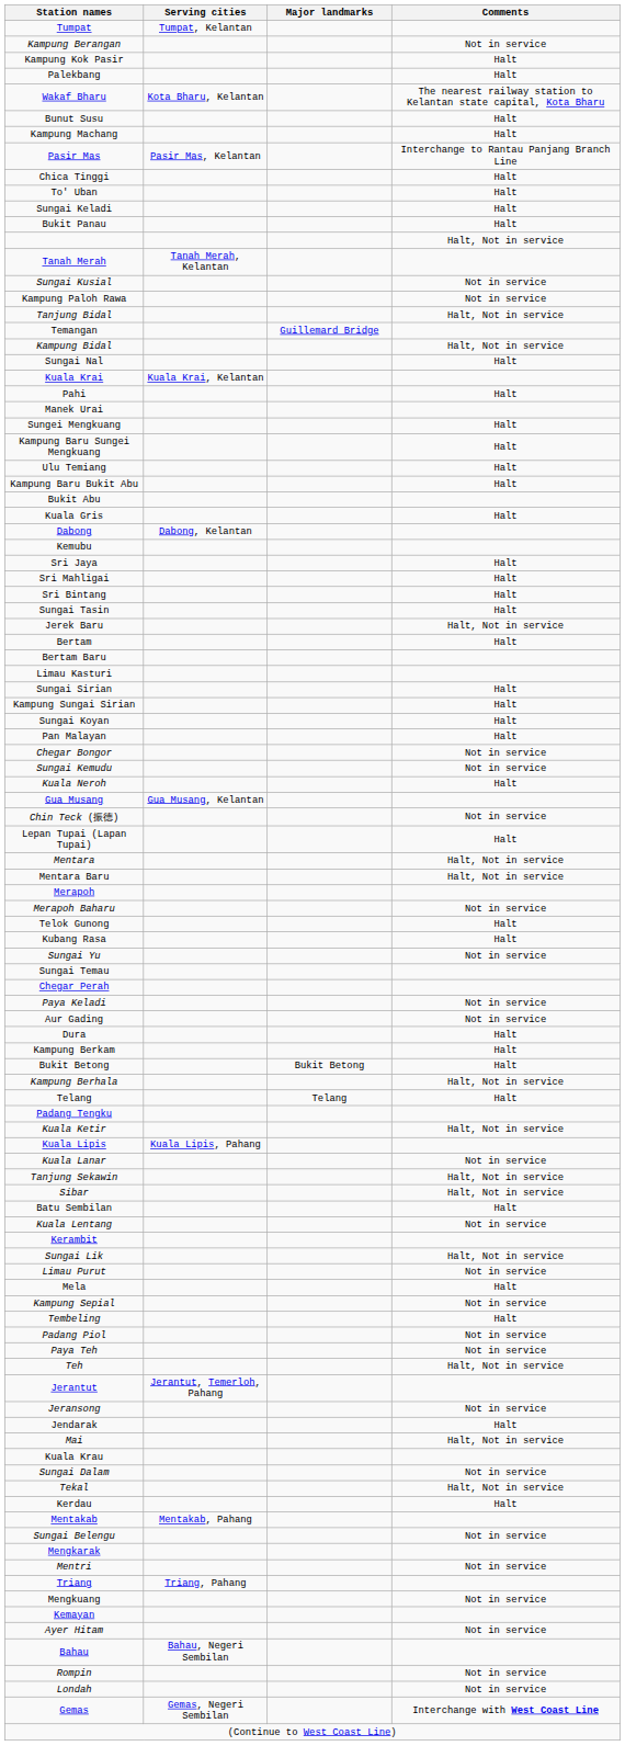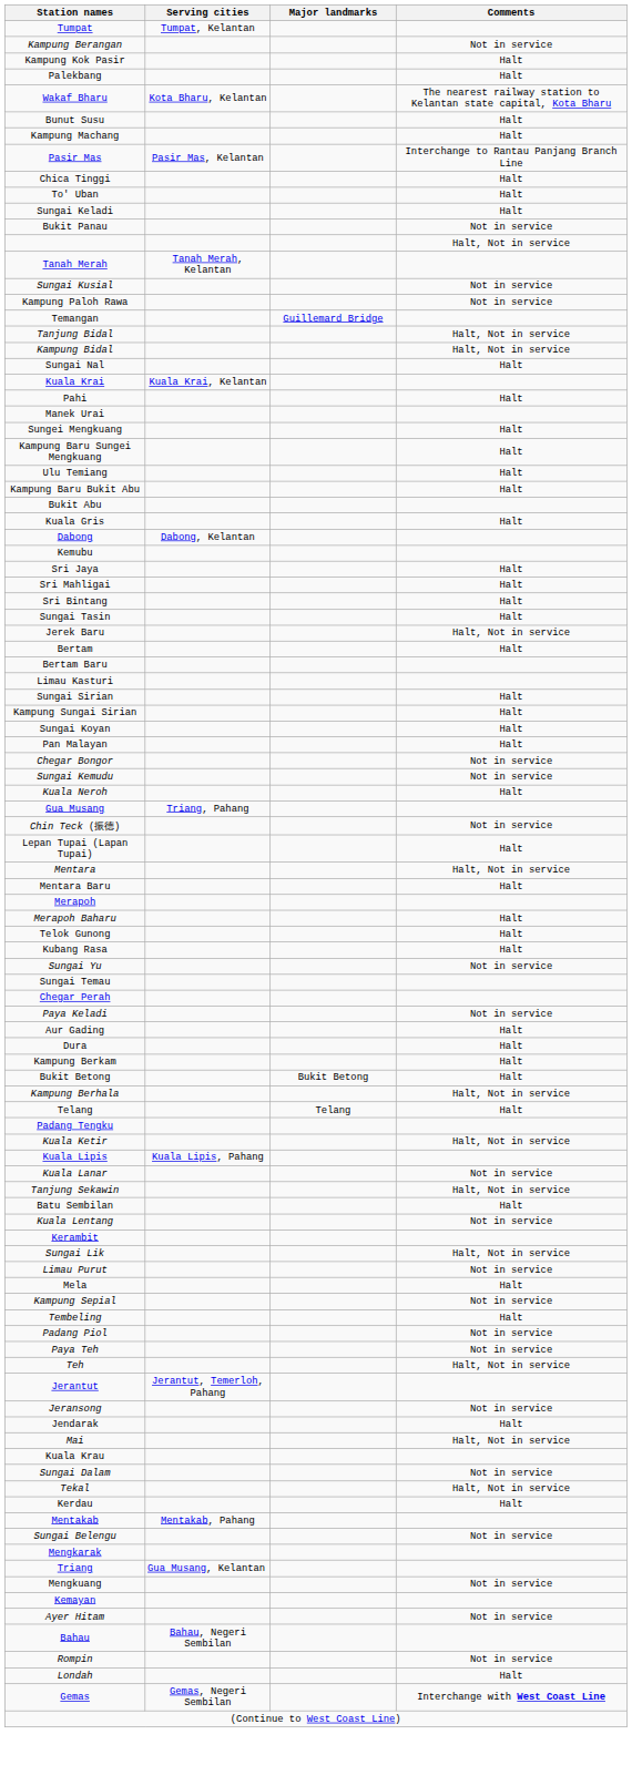 <table class="sortable wikitable" style="text-align:left;" style="font-size: 90%">
 <tr>
 <th style="width:180px;">Station names</th>
 <th style="width:160px;">Serving cities</th>
 <th style="width:160px;">Major landmarks</th>
 <th style="width:300px;">Comments</th>
 </tr>
 <tr style="text-align:center;">
 <td><a href='#'>Tumpat</a></td>
 <td><a href='#'>Tumpat</a>, Kelantan</td>
 <td style="text-align:center;"></td>
 <td style="text-align:center;"></td>
 </tr>
 <tr style="text-align:center;">
 <td><em>Kampung Berangan</em></td>
 <td style="text-align:center;"></td>
 <td style="text-align:center;"></td>
 <td style="text-align:center;">Not in service</td>
 </tr>
 <tr style="text-align:center;">
 <td>Kampung Kok Pasir</td>
 <td style="text-align:center;"></td>
 <td style="text-align:center;"></td>
 <td style="text-align:center;">Halt</td>
 </tr>
 <tr style="text-align:center;">
 <td>Palekbang</td>
 <td style="text-align:center;"></td>
 <td style="text-align:center;"></td>
 <td style="text-align:center;">Halt</td>
 </tr>
 <tr style="text-align:center;">
 <td><a href='#'>Wakaf Bharu</a></td>
 <td><a href='#'>Kota Bharu</a>, Kelantan</td>
 <td style="text-align:center;"></td>
 <td style="text-align:center;">The nearest railway station to Kelantan state capital, <a href='#'>Kota Bharu</a></td>
 </tr>
 <tr style="text-align:center;">
 <td>Bunut Susu</td>
 <td style="text-align:center;"></td>
 <td style="text-align:center;"></td>
 <td style="text-align:center;">Halt</td>
 </tr>
 <tr style="text-align:center;">
 <td>Kampung Machang</td>
 <td style="text-align:center;"></td>
 <td style="text-align:center;"></td>
 <td style="text-align:center;">Halt</td>
 </tr>
 <tr style="text-align:center;">
 <td><a href='#'>Pasir Mas</a></td>
 <td><a href='#'>Pasir Mas</a>, Kelantan</td>
 <td style="text-align:center;"></td>
 <td style="text-align:center;">Interchange to Rantau Panjang Branch Line</td>
 </tr>
 <tr style="text-align:center;">
 <td>Chica Tinggi</td>
 <td style="text-align:center;"></td>
 <td style="text-align:center;"></td>
 <td style="text-align:center;">Halt</td>
 </tr>
 <tr style="text-align:center;">
 <td>To' Uban</td>
 <td style="text-align:center;"></td>
 <td style="text-align:center;"></td>
 <td style="text-align:center;">Halt</td>
 </tr>
 <tr style="text-align:center;">
 <td>Sungai Keladi</td>
 <td style="text-align:center;"></td>
 <td style="text-align:center;"></td>
 <td style="text-align:center;">Halt</td>
 </tr>
 <tr style="text-align:center;">
 <td>Bukit Panau</td>
 <td style="text-align:center;"></td>
 <td style="text-align:center;"></td>
-<td style="text-align:center;">Halt</td>
+<td style="text-align:center;">Not in service</td>
 </tr>
 <tr style="text-align:center;">
 <td></td>
 <td style="text-align:center;"></td>
 <td style="text-align:center;"></td>
 <td style="text-align:center;">Halt, Not in service</td>
 </tr>
 <tr>
 <td style="text-align:center;"><a href='#'>Tanah Merah</a></td>
 <td style="text-align:center;"><a href='#'>Tanah Merah</a>, Kelantan</td>
 <td style="text-align:center;"></td>
 <td style="text-align:center;"></td>
 </tr>
 <tr style="text-align:center;">
 <td><em>Sungai Kusial</em></td>
 <td style="text-align:center;"></td>
 <td style="text-align:center;"></td>
 <td style="text-align:center;">Not in service</td>
 </tr>
 <tr style="text-align:center;">
 <td>Kampung Paloh Rawa</td>
 <td style="text-align:center;"></td>
 <td style="text-align:center;"></td>
 <td style="text-align:center;">Not in service</td>
 </tr>
 <tr style="text-align:center;">
+<td>Temangan</td>
+<td style="text-align:center;"></td>
+<td style="text-align:center;"><a href='#'>Guillemard Bridge</a></td>
+<td style="text-align:center;"></td>
+</tr>
+<tr style="text-align:center;">
 <td><em>Tanjung Bidal</em></td>
 <td style="text-align:center;"></td>
 <td style="text-align:center;"></td>
 <td style="text-align:center;">Halt, Not in service</td>
-</tr>
-<tr style="text-align:center;">
-<td>Temangan</td>
-<td style="text-align:center;"></td>
-<td style="text-align:center;"><a href='#'>Guillemard Bridge</a></td>
-<td style="text-align:center;"></td>
 </tr>
 <tr style="text-align:center;">
 <td><em>Kampung Bidal</em></td>
 <td style="text-align:center;"></td>
 <td style="text-align:center;"></td>
 <td style="text-align:center;">Halt, Not in service</td>
 </tr>
 <tr style="text-align:center;">
 <td>Sungai Nal</td>
 <td style="text-align:center;"></td>
 <td style="text-align:center;"></td>
 <td style="text-align:center;">Halt</td>
 </tr>
 <tr style="text-align:center;">
 <td><a href='#'>Kuala Krai</a></td>
 <td><a href='#'>Kuala Krai</a>, Kelantan</td>
 <td style="text-align:center;"></td>
 <td style="text-align:center;"></td>
 </tr>
 <tr style="text-align:center;">
 <td>Pahi</td>
 <td style="text-align:center;"></td>
 <td style="text-align:center;"></td>
 <td style="text-align:center;">Halt</td>
 </tr>
 <tr style="text-align:center;">
 <td>Manek Urai</td>
 <td style="text-align:center;"></td>
 <td style="text-align:center;"></td>
 <td style="text-align:center;"></td>
 </tr>
 <tr style="text-align:center;">
 <td>Sungei Mengkuang</td>
 <td style="text-align:center;"></td>
 <td style="text-align:center;"></td>
 <td style="text-align:center;">Halt</td>
 </tr>
 <tr style="text-align:center;">
 <td>Kampung Baru Sungei Mengkuang</td>
 <td style="text-align:center;"></td>
 <td style="text-align:center;"></td>
 <td style="text-align:center;">Halt</td>
 </tr>
 <tr style="text-align:center;">
 <td>Ulu Temiang</td>
 <td style="text-align:center;"></td>
 <td style="text-align:center;"></td>
 <td style="text-align:center;">Halt</td>
 </tr>
 <tr style="text-align:center;">
 <td>Kampung Baru Bukit Abu</td>
 <td style="text-align:center;"></td>
 <td style="text-align:center;"></td>
 <td style="text-align:center;">Halt</td>
 </tr>
 <tr style="text-align:center;">
 <td>Bukit Abu</td>
 <td style="text-align:center;"></td>
 <td style="text-align:center;"></td>
 <td style="text-align:center;"></td>
 </tr>
 <tr style="text-align:center;">
 <td>Kuala Gris</td>
 <td style="text-align:center;"></td>
 <td style="text-align:center;"></td>
 <td style="text-align:center;">Halt</td>
 </tr>
 <tr style="text-align:center;">
 <td><a href='#'>Dabong</a></td>
 <td><a href='#'>Dabong</a>, Kelantan</td>
 <td style="text-align:center;"></td>
 <td style="text-align:center;"></td>
 </tr>
 <tr style="text-align:center;">
 <td>Kemubu</td>
 <td style="text-align:center;"></td>
 <td style="text-align:center;"></td>
 <td style="text-align:center;"></td>
 </tr>
 <tr style="text-align:center;">
 <td>Sri Jaya</td>
 <td style="text-align:center;"></td>
 <td style="text-align:center;"></td>
 <td style="text-align:center;">Halt</td>
 </tr>
 <tr style="text-align:center;">
 <td>Sri Mahligai</td>
 <td style="text-align:center;"></td>
 <td style="text-align:center;"></td>
 <td style="text-align:center;">Halt</td>
 </tr>
 <tr style="text-align:center;">
 <td>Sri Bintang</td>
 <td style="text-align:center;"></td>
 <td style="text-align:center;"></td>
 <td style="text-align:center;">Halt</td>
 </tr>
 <tr style="text-align:center;">
 <td>Sungai Tasin</td>
 <td style="text-align:center;"></td>
 <td style="text-align:center;"></td>
 <td style="text-align:center;">Halt</td>
 </tr>
 <tr style="text-align:center;">
 <td>Jerek Baru</td>
 <td style="text-align:center;"></td>
 <td style="text-align:center;"></td>
 <td style="text-align:center;">Halt, Not in service</td>
 </tr>
 <tr style="text-align:center;">
 <td>Bertam</td>
 <td style="text-align:center;"></td>
 <td style="text-align:center;"></td>
 <td style="text-align:center;">Halt</td>
 </tr>
 <tr style="text-align:center;">
 <td>Bertam Baru</td>
 <td style="text-align:center;"></td>
 <td style="text-align:center;"></td>
 <td style="text-align:center;"></td>
 </tr>
 <tr style="text-align:center;">
 <td>Limau Kasturi</td>
 <td style="text-align:center;"></td>
 <td style="text-align:center;"></td>
 <td style="text-align:center;"></td>
 </tr>
 <tr style="text-align:center;">
 <td>Sungai Sirian</td>
 <td style="text-align:center;"></td>
 <td style="text-align:center;"></td>
 <td style="text-align:center;">Halt</td>
 </tr>
 <tr style="text-align:center;">
 <td>Kampung Sungai Sirian</td>
 <td style="text-align:center;"></td>
 <td style="text-align:center;"></td>
 <td style="text-align:center;">Halt</td>
 </tr>
 <tr style="text-align:center;">
 <td>Sungai Koyan</td>
 <td style="text-align:center;"></td>
 <td style="text-align:center;"></td>
 <td style="text-align:center;">Halt</td>
 </tr>
 <tr style="text-align:center;">
 <td>Pan Malayan</td>
 <td style="text-align:center;"></td>
 <td style="text-align:center;"></td>
 <td style="text-align:center;">Halt</td>
 </tr>
 <tr style="text-align:center;">
 <td><em>Chegar Bongor</em></td>
 <td style="text-align:center;"></td>
 <td style="text-align:center;"></td>
 <td style="text-align:center;">Not in service</td>
 </tr>
 <tr style="text-align:center;">
 <td><em>Sungai Kemudu</em></td>
 <td style="text-align:center;"></td>
 <td style="text-align:center;"></td>
 <td style="text-align:center;">Not in service</td>
 </tr>
 <tr style="text-align:center;">
 <td><em>Kuala Neroh</em></td>
 <td style="text-align:center;"></td>
 <td style="text-align:center;"></td>
 <td style="text-align:center;">Halt</td>
 </tr>
 <tr style="text-align:center;">
 <td><a href='#'>Gua Musang</a></td>
-<td><a href='#'>Gua Musang</a>, Kelantan</td>
+<td style="text-align:center;"><a href='#'>Triang</a>, Pahang</td>
 <td style="text-align:center;"></td>
 <td style="text-align:center;"></td>
 </tr>
 <tr style="text-align:center;">
 <td><em>Chin Teck</em> (振德)</td>
 <td style="text-align:center;"></td>
 <td style="text-align:center;"></td>
 <td style="text-align:center;">Not in service</td>
 </tr>
 <tr style="text-align:center;">
 <td>Lepan Tupai (Lapan Tupai)</td>
 <td style="text-align:center;"></td>
 <td style="text-align:center;"></td>
 <td style="text-align:center;">Halt</td>
 </tr>
 <tr style="text-align:center;">
 <td><em>Mentara</em></td>
 <td style="text-align:center;"></td>
 <td style="text-align:center;"></td>
 <td style="text-align:center;">Halt, Not in service</td>
 </tr>
 <tr style="text-align:center;">
 <td>Mentara Baru</td>
 <td style="text-align:center;"></td>
 <td style="text-align:center;"></td>
-<td style="text-align:center;">Halt, Not in service</td>
+<td style="text-align:center;">Halt</td>
 </tr>
 <tr style="text-align:center;">
 <td><a href='#'>Merapoh</a></td>
 <td style="text-align:center;"></td>
 <td style="text-align:center;"></td>
 <td style="text-align:center;"></td>
 </tr>
 <tr style="text-align:center;">
 <td><em>Merapoh Baharu</em></td>
 <td style="text-align:center;"></td>
 <td style="text-align:center;"></td>
-<td style="text-align:center;">Not in service</td>
+<td style="text-align:center;">Halt</td>
 </tr>
 <tr style="text-align:center;">
 <td>Telok Gunong</td>
 <td style="text-align:center;"></td>
 <td style="text-align:center;"></td>
 <td style="text-align:center;">Halt</td>
 </tr>
 <tr style="text-align:center;">
 <td>Kubang Rasa</td>
 <td style="text-align:center;"></td>
 <td style="text-align:center;"></td>
 <td style="text-align:center;">Halt</td>
 </tr>
 <tr style="text-align:center;">
 <td><em>Sungai Yu</em></td>
 <td style="text-align:center;"></td>
 <td style="text-align:center;"></td>
 <td style="text-align:center;">Not in service</td>
 </tr>
 <tr style="text-align:center;">
 <td>Sungai Temau</td>
 <td style="text-align:center;"></td>
 <td style="text-align:center;"></td>
 <td style="text-align:center;"></td>
 </tr>
 <tr style="text-align:center;">
 <td><a href='#'>Chegar Perah</a></td>
 <td style="text-align:center;"></td>
 <td style="text-align:center;"></td>
 <td style="text-align:center;"></td>
 </tr>
 <tr style="text-align:center;">
 <td><em>Paya Keladi</em></td>
 <td style="text-align:center;"></td>
 <td style="text-align:center;"></td>
 <td style="text-align:center;">Not in service</td>
 </tr>
 <tr style="text-align:center;">
 <td>Aur Gading</td>
 <td style="text-align:center;"></td>
 <td style="text-align:center;"></td>
-<td style="text-align:center;">Not in service</td>
+<td style="text-align:center;">Halt</td>
 </tr>
 <tr style="text-align:center;">
 <td>Dura</td>
 <td style="text-align:center;"></td>
 <td style="text-align:center;"></td>
 <td style="text-align:center;">Halt</td>
 </tr>
 <tr style="text-align:center;">
 <td>Kampung Berkam</td>
 <td style="text-align:center;"></td>
 <td style="text-align:center;"></td>
 <td style="text-align:center;">Halt</td>
 </tr>
 <tr style="text-align:center;">
 <td>Bukit Betong</td>
 <td style="text-align:center;"></td>
 <td style="text-align:center;">Bukit Betong</td>
 <td style="text-align:center;">Halt</td>
 </tr>
 <tr style="text-align:center;">
 <td><em>Kampung Berhala</em></td>
 <td style="text-align:center;"></td>
 <td style="text-align:center;"></td>
 <td style="text-align:center;">Halt, Not in service</td>
 </tr>
 <tr style="text-align:center;">
 <td>Telang</td>
 <td style="text-align:center;"></td>
 <td style="text-align:center;">Telang</td>
 <td style="text-align:center;">Halt</td>
 </tr>
 <tr style="text-align:center;">
 <td><a href='#'>Padang Tengku</a></td>
 <td style="text-align:center;"></td>
 <td style="text-align:center;"></td>
 <td style="text-align:center;"></td>
 </tr>
 <tr style="text-align:center;">
 <td><em>Kuala Ketir</em></td>
 <td style="text-align:center;"></td>
 <td style="text-align:center;"></td>
 <td style="text-align:center;">Halt, Not in service</td>
 </tr>
 <tr style="text-align:center;">
 <td><a href='#'>Kuala Lipis</a></td>
 <td><a href='#'>Kuala Lipis</a>, Pahang</td>
 <td style="text-align:center;"></td>
 <td style="text-align:center;"></td>
 </tr>
 <tr style="text-align:center;">
 <td><em>Kuala Lanar</em></td>
 <td style="text-align:center;"></td>
 <td style="text-align:center;"></td>
 <td style="text-align:center;">Not in service</td>
 </tr>
 <tr style="text-align:center;">
 <td><em>Tanjung Sekawin</em></td>
-<td style="text-align:center;"></td>
-<td style="text-align:center;"></td>
-<td style="text-align:center;">Halt, Not in service</td>
-</tr>
-<tr style="text-align:center;">
-<td><em>Sibar</em></td>
 <td style="text-align:center;"></td>
 <td style="text-align:center;"></td>
 <td style="text-align:center;">Halt, Not in service</td>
 </tr>
 <tr style="text-align:center;">
 <td>Batu Sembilan</td>
 <td style="text-align:center;"></td>
 <td style="text-align:center;"></td>
 <td style="text-align:center;">Halt</td>
 </tr>
 <tr style="text-align:center;">
 <td><em>Kuala Lentang</em></td>
 <td style="text-align:center;"></td>
 <td style="text-align:center;"></td>
 <td style="text-align:center;">Not in service</td>
 </tr>
 <tr style="text-align:center;">
 <td><a href='#'>Kerambit</a></td>
 <td style="text-align:center;"></td>
 <td style="text-align:center;"></td>
 <td style="text-align:center;"></td>
 </tr>
 <tr style="text-align:center;">
 <td><em>Sungai Lik</em></td>
 <td style="text-align:center;"></td>
 <td style="text-align:center;"></td>
 <td style="text-align:center;">Halt, Not in service</td>
 </tr>
 <tr style="text-align:center;">
 <td><em>Limau Purut</em></td>
 <td style="text-align:center;"></td>
 <td style="text-align:center;"></td>
 <td style="text-align:center;">Not in service</td>
 </tr>
 <tr style="text-align:center;">
 <td>Mela</td>
 <td style="text-align:center;"></td>
 <td style="text-align:center;"></td>
 <td style="text-align:center;">Halt</td>
 </tr>
 <tr style="text-align:center;">
 <td><em>Kampung Sepial</em></td>
 <td style="text-align:center;"></td>
 <td style="text-align:center;"></td>
 <td style="text-align:center;">Not in service</td>
 </tr>
 <tr style="text-align:center;">
 <td><em>Tembeling</em></td>
 <td style="text-align:center;"></td>
 <td style="text-align:center;"></td>
 <td style="text-align:center;">Halt</td>
 </tr>
 <tr style="text-align:center;">
 <td><em>Padang Piol</em></td>
 <td style="text-align:center;"></td>
 <td style="text-align:center;"></td>
 <td style="text-align:center;">Not in service</td>
 </tr>
 <tr style="text-align:center;">
 <td><em>Paya Teh</em></td>
 <td style="text-align:center;"></td>
 <td style="text-align:center;"></td>
 <td style="text-align:center;">Not in service</td>
 </tr>
 <tr style="text-align:center;">
 <td><em>Teh</em></td>
 <td style="text-align:center;"></td>
 <td style="text-align:center;"></td>
 <td style="text-align:center;">Halt, Not in service</td>
 </tr>
 <tr style="text-align:center;">
 <td><a href='#'>Jerantut</a></td>
 <td><a href='#'>Jerantut</a>, <a href='#'>Temerloh</a>, Pahang</td>
 <td style="text-align:center;"></td>
 <td style="text-align:center;"></td>
 </tr>
 <tr style="text-align:center;">
 <td><em>Jeransong</em></td>
 <td style="text-align:center;"></td>
 <td style="text-align:center;"></td>
 <td style="text-align:center;">Not in service</td>
 </tr>
 <tr style="text-align:center;">
 <td>Jendarak</td>
 <td style="text-align:center;"></td>
 <td style="text-align:center;"></td>
 <td style="text-align:center;">Halt</td>
 </tr>
 <tr style="text-align:center;">
 <td><em>Mai</em></td>
 <td style="text-align:center;"></td>
 <td style="text-align:center;"></td>
 <td style="text-align:center;">Halt, Not in service</td>
 </tr>
 <tr style="text-align:center;">
 <td>Kuala Krau</td>
 <td style="text-align:center;"></td>
 <td style="text-align:center;"></td>
 <td style="text-align:center;"></td>
 </tr>
 <tr style="text-align:center;">
 <td><em>Sungai Dalam</em></td>
 <td style="text-align:center;"></td>
 <td style="text-align:center;"></td>
 <td style="text-align:center;">Not in service</td>
 </tr>
 <tr style="text-align:center;">
 <td><em>Tekal</em></td>
 <td style="text-align:center;"></td>
 <td style="text-align:center;"></td>
 <td style="text-align:center;">Halt, Not in service</td>
 </tr>
 <tr style="text-align:center;">
 <td>Kerdau</td>
 <td style="text-align:center;"></td>
 <td style="text-align:center;"></td>
 <td style="text-align:center;">Halt</td>
 </tr>
 <tr style="text-align:center;">
 <td><a href='#'>Mentakab</a></td>
 <td><a href='#'>Mentakab</a>, Pahang</td>
 <td style="text-align:center;"></td>
 <td style="text-align:center;"></td>
 </tr>
 <tr style="text-align:center;">
 <td><em>Sungai Belengu</em></td>
 <td style="text-align:center;"></td>
 <td style="text-align:center;"></td>
 <td style="text-align:center;">Not in service</td>
 </tr>
 <tr style="text-align:center;">
 <td><a href='#'>Mengkarak</a></td>
 <td style="text-align:center;"></td>
 <td style="text-align:center;"></td>
 <td style="text-align:center;"></td>
 </tr>
-<tr style="text-align:center;">
-<td><em>Mentri</em></td>
-<td style="text-align:center;"></td>
-<td style="text-align:center;"></td>
-<td style="text-align:center;">Not in service</td>
-</tr>
 <tr>
 <td style="text-align:center;"><a href='#'>Triang</a></td>
-<td style="text-align:center;"><a href='#'>Triang</a>, Pahang</td>
+<td><a href='#'>Gua Musang</a>, Kelantan</td>
 <td style="text-align:center;"></td>
 <td style="text-align:center;"></td>
 </tr>
 <tr style="text-align:center;">
 <td>Mengkuang</td>
 <td style="text-align:center;"></td>
 <td style="text-align:center;"></td>
 <td style="text-align:center;">Not in service</td>
 </tr>
 <tr style="text-align:center;">
 <td><a href='#'>Kemayan</a></td>
 <td style="text-align:center;"></td>
 <td style="text-align:center;"></td>
 <td style="text-align:center;"></td>
 </tr>
 <tr style="text-align:center;">
 <td><em>Ayer Hitam</em></td>
 <td style="text-align:center;"></td>
 <td style="text-align:center;"></td>
 <td style="text-align:center;">Not in service</td>
 </tr>
 <tr style="text-align:center;">
 <td><a href='#'>Bahau</a></td>
 <td><a href='#'>Bahau</a>, Negeri Sembilan</td>
 <td style="text-align:center;"></td>
 <td style="text-align:center;"></td>
 </tr>
 <tr style="text-align:center;">
 <td><em>Rompin</em></td>
 <td style="text-align:center;"></td>
 <td style="text-align:center;"></td>
 <td style="text-align:center;">Not in service</td>
 </tr>
 <tr style="text-align:center;">
 <td><em>Londah</em></td>
 <td style="text-align:center;"></td>
 <td style="text-align:center;"></td>
-<td style="text-align:center;">Not in service</td>
+<td style="text-align:center;">Halt</td>
 </tr>
 <tr style="text-align:center;">
 <td><a href='#'>Gemas</a></td>
 <td><a href='#'>Gemas</a>, Negeri Sembilan</td>
 <td style="text-align:center;"></td>
 <td>Interchange with <strong><a href='#'>West Coast Line</a></strong></td>
 </tr>
 <tr>
 <td style="text-align:center;" colspan="4">(Continue to <a href='#'>West Coast Line</a>)</td>
 </tr>
 </table>
